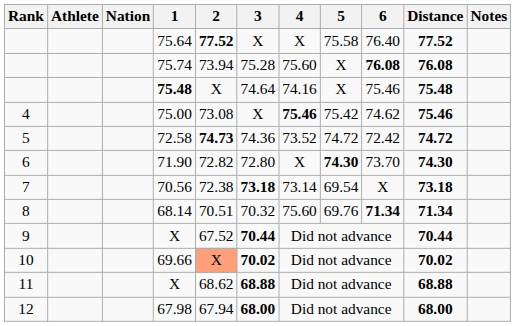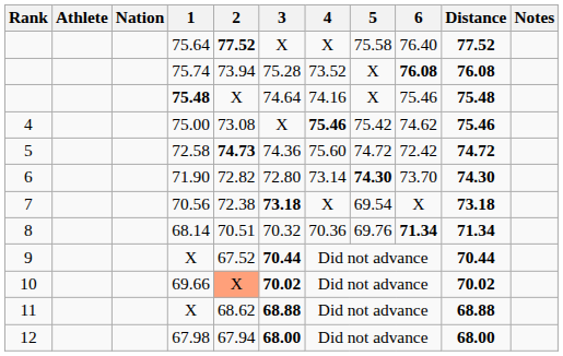 <table class="wikitable sortable" style="text-align:center">
 <tr>
 <th>Rank</th>
 <th>Athlete</th>
 <th>Nation</th>
 <th>1</th>
 <th>2</th>
 <th>3</th>
 <th>4</th>
 <th>5</th>
 <th>6</th>
 <th>Distance</th>
 <th>Notes</th>
 </tr>
 <tr>
 <td></td>
 <td align=left></td>
 <td align=left></td>
 <td>75.64</td>
 <td><strong>77.52</strong> </td>
 <td data-sort-value=1.00>X</td>
 <td data-sort-value=1.00>X</td>
 <td>75.58</td>
 <td>76.40</td>
 <td><strong>77.52</strong></td>
 <td></td>
 </tr>
 <tr>
 <td></td>
 <td align=left></td>
 <td align=left></td>
 <td>75.74</td>
 <td>73.94</td>
 <td>75.28</td>
-<td>75.60</td>
+<td>73.52</td>
 <td data-sort-value=1.00>X</td>
 <td><strong>76.08</strong></td>
 <td><strong>76.08</strong></td>
 <td></td>
 </tr>
 <tr>
 <td></td>
 <td align=left></td>
 <td align=left></td>
 <td><strong>75.48</strong></td>
 <td data-sort-value=1.00>X</td>
 <td>74.64</td>
 <td>74.16</td>
 <td data-sort-value=1.00>X</td>
 <td>75.46</td>
 <td><strong>75.48</strong></td>
 <td></td>
 </tr>
 <tr>
 <td>4</td>
 <td align=left></td>
 <td align=left></td>
 <td>75.00</td>
 <td>73.08</td>
 <td data-sort-value=1.00>X</td>
 <td><strong>75.46</strong></td>
 <td>75.42</td>
 <td>74.62</td>
 <td><strong>75.46</strong></td>
 <td></td>
 </tr>
 <tr>
 <td>5</td>
 <td align=left></td>
 <td align=left></td>
 <td>72.58</td>
 <td><strong>74.73</strong></td>
 <td>74.36</td>
-<td>73.52</td>
+<td>75.60</td>
 <td>74.72</td>
 <td>72.42</td>
 <td><strong>74.72</strong></td>
 <td></td>
 </tr>
 <tr>
 <td>6</td>
 <td align=left></td>
 <td align=left></td>
 <td>71.90</td>
 <td>72.82</td>
 <td>72.80</td>
-<td data-sort-value=1.00>X</td>
+<td>73.14</td>
 <td><strong>74.30</strong></td>
 <td>73.70</td>
 <td><strong>74.30</strong></td>
 <td></td>
 </tr>
 <tr>
 <td>7</td>
 <td align=left></td>
 <td align=left></td>
 <td>70.56</td>
 <td>72.38</td>
 <td><strong>73.18</strong></td>
-<td>73.14</td>
+<td data-sort-value=1.00>X</td>
 <td>69.54</td>
 <td data-sort-value=1.00>X</td>
 <td><strong>73.18</strong></td>
 <td></td>
 </tr>
 <tr>
 <td>8</td>
 <td align=left></td>
 <td align=left></td>
 <td>68.14</td>
 <td>70.51</td>
 <td>70.32</td>
-<td>75.60</td>
+<td>70.36</td>
 <td>69.76</td>
 <td><strong>71.34</strong></td>
 <td><strong>71.34</strong></td>
 <td></td>
 </tr>
 <tr>
 <td>9</td>
 <td align=left></td>
 <td align=left></td>
 <td data-sort-value=1.00>X</td>
 <td>67.52</td>
 <td><strong>70.44</strong></td>
 <td colspan=3 data-sort-value=0.00>Did not advance</td>
 <td><strong>70.44</strong></td>
 <td></td>
 </tr>
 <tr>
 <td>10</td>
 <td align=left></td>
 <td align=left></td>
 <td>69.66</td>
 <td data-sort-value=1.00 style="background: lightsalmon;">X</td>
 <td><strong>70.02</strong></td>
 <td colspan=3 data-sort-value=0.00>Did not advance</td>
 <td><strong>70.02</strong></td>
 <td></td>
 </tr>
 <tr>
 <td>11</td>
 <td align=left></td>
 <td align=left></td>
 <td data-sort-value=1.00>X</td>
 <td>68.62</td>
 <td><strong>68.88</strong></td>
 <td colspan=3 data-sort-value=0.00>Did not advance</td>
 <td><strong>68.88</strong></td>
 <td></td>
 </tr>
 <tr>
 <td>12</td>
 <td align=left></td>
 <td align=left></td>
 <td>67.98</td>
 <td>67.94</td>
 <td><strong>68.00</strong></td>
 <td colspan=3 data-sort-value=0.00>Did not advance</td>
 <td><strong>68.00</strong></td>
 <td></td>
 </tr>
 </table>
